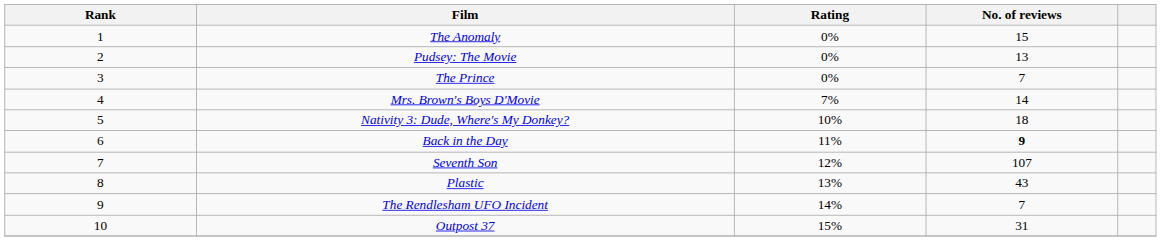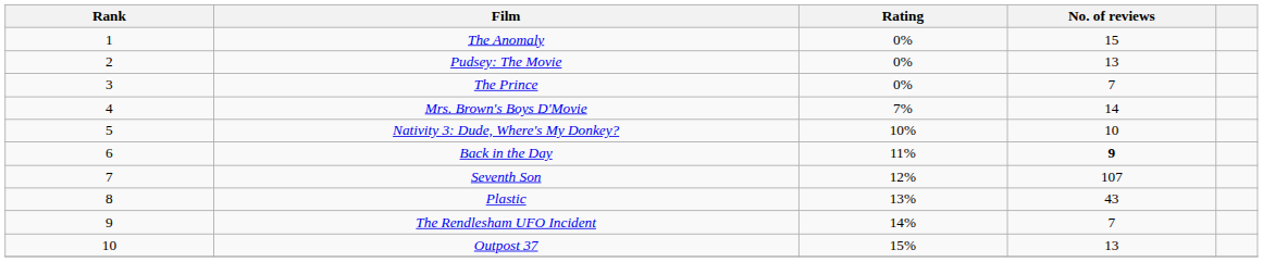 <table class="wikitable sortable plainrowheaders" width="70%" style="text-align:center; margin: 1em auto 1em auto;">
 <tr>
 <th width=5%>Rank</th>
 <th width=14%>Film</th>
 <th width=5%>Rating</th>
 <th width=5%>No. of reviews</th>
 <th style="width:1%;"></th>
 </tr>
 <tr>
 <td>1</td>
 <td><em><a href='#'>The Anomaly</a></em></td>
 <td>0%</td>
 <td>15</td>
 <td style="text-align:center"></td>
 </tr>
 <tr>
 <td>2</td>
 <td><em><a href='#'>Pudsey: The Movie</a></em></td>
 <td>0%</td>
 <td>13</td>
 <td style="text-align:center"></td>
 </tr>
 <tr>
 <td>3</td>
 <td><em><a href='#'>The Prince</a></em></td>
 <td>0%</td>
 <td>7</td>
 <td style="text-align:center"></td>
 </tr>
 <tr>
 <td>4</td>
 <td><em><a href='#'>Mrs. Brown's Boys D'Movie</a></em></td>
 <td>7%</td>
 <td>14</td>
 <td style="text-align:center"></td>
 </tr>
 <tr>
 <td>5</td>
 <td><em><a href='#'>Nativity 3: Dude, Where's My Donkey?</a></em></td>
 <td>10%</td>
-<td>18</td>
+<td>10</td>
 <td style="text-align:center"></td>
 </tr>
 <tr>
 <td>6</td>
 <td><em><a href='#'>Back in the Day</a></em></td>
 <td>11%</td>
 <td><strong>9</strong></td>
 <td style="text-align:center"></td>
 </tr>
 <tr>
 <td>7</td>
 <td><em><a href='#'>Seventh Son</a></em></td>
 <td>12%</td>
 <td>107</td>
 <td style="text-align:center"></td>
 </tr>
 <tr>
 <td>8</td>
 <td><em><a href='#'>Plastic</a></em></td>
 <td>13%</td>
 <td>43</td>
 <td style="text-align:center"></td>
 </tr>
 <tr>
 <td>9</td>
 <td><em><a href='#'>The Rendlesham UFO Incident</a></em></td>
 <td>14%</td>
 <td>7</td>
 <td style="text-align:center"></td>
 </tr>
 <tr>
 <td>10</td>
 <td><em><a href='#'>Outpost 37</a></em></td>
 <td>15%</td>
-<td>31</td>
+<td>13</td>
 <td style="text-align:center"></td>
 </tr>
 <tr>
 </tr>
 </table>
